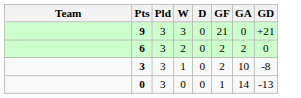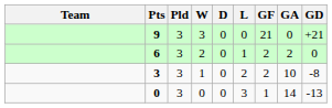 <table class="wikitable" style="text-align:center;">
 <tr>
 <th width=175>Team</th>
 <th width=20  abbr="Points">Pts</th>
 <th width=20  abbr="Played">Pld</th>
 <th width=20  abbr="Won">W</th>
 <th width=20  abbr="Drawn">D</th>
+<th width=20  abbr="Lost">L</th>
 <th width=20  abbr="Goals for">GF</th>
 <th width=20  abbr="Goals against">GA</th>
 <th width=20  abbr="Goal difference">GD</th>
 </tr>
 <tr style="background:#ccffcc;">
 <td style="text-align:left;"></td>
 <td><strong>9</strong></td>
 <td>3</td>
 <td>3</td>
+<td>0</td>
 <td>0</td>
 <td>21</td>
 <td>0</td>
 <td>+21</td>
 </tr>
 <tr style="background:#ccffcc;">
 <td style="text-align:left;"></td>
 <td><strong>6</strong></td>
 <td>3</td>
 <td>2</td>
 <td>0</td>
+<td>1</td>
 <td>2</td>
 <td>2</td>
 <td>0</td>
 </tr>
 <tr>
 <td style="text-align:left;"></td>
 <td><strong>3</strong></td>
 <td>3</td>
 <td>1</td>
 <td>0</td>
 <td>2</td>
+<td>2</td>
 <td>10</td>
 <td>-8</td>
 </tr>
 <tr>
 <td style="text-align:left;"></td>
 <td><strong>0</strong></td>
 <td>3</td>
 <td>0</td>
 <td>0</td>
+<td>3</td>
 <td>1</td>
 <td>14</td>
 <td>-13</td>
 </tr>
 </table>
